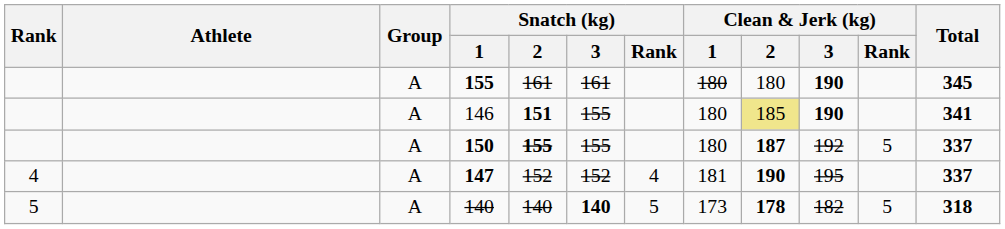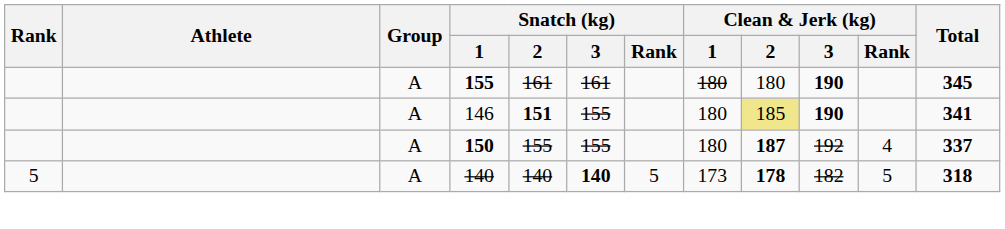 <table class = "wikitable" style="text-align:center;">
 <tr>
 <th rowspan=2 width=40>Rank</th>
 <th rowspan=2 width=250>Athlete</th>
 <th rowspan=2 width=50>Group</th>
 <th colspan=4>Snatch (kg)</th>
 <th colspan=4>Clean & Jerk (kg)</th>
 <th rowspan=2 width=60>Total</th>
 </tr>
 <tr>
 <th width=40>1</th>
 <th width=40>2</th>
 <th width=40>3</th>
 <th width=40>Rank</th>
 <th width=40>1</th>
 <th width=40>2</th>
 <th width=40>3</th>
 <th width=40>Rank</th>
 </tr>
 <tr>
 <td></td>
 <td align=left></td>
 <td>A</td>
 <td><strong>155</strong></td>
 <td><s>161</s></td>
 <td><s>161</s></td>
 <td></td>
 <td><s>180</s></td>
 <td>180</td>
 <td><strong>190</strong></td>
 <td></td>
 <td><strong>345</strong></td>
 </tr>
 <tr>
 <td></td>
 <td align=left></td>
 <td>A</td>
 <td>146</td>
 <td><strong>151</strong></td>
 <td><s>155</s></td>
 <td></td>
 <td>180</td>
 <td style="background: khaki;">185</td>
 <td><strong>190</strong></td>
 <td></td>
 <td><strong>341</strong></td>
 </tr>
 <tr>
 <td></td>
 <td align=left></td>
 <td>A</td>
 <td><strong>150</strong></td>
-<td><strong><s>155</s></strong></td>
+<td><s>155</s></td>
 <td><s>155</s></td>
 <td></td>
 <td>180</td>
 <td><strong>187</strong></td>
 <td><s>192</s></td>
-<td>5</td>
-<td><strong>337</strong></td>
-</tr>
-<tr>
 <td>4</td>
-<td align=left></td>
-<td>A</td>
-<td><strong>147</strong></td>
-<td><s>152</s></td>
-<td><s>152</s></td>
-<td>4</td>
-<td>181</td>
-<td><strong>190</strong></td>
-<td><s>195</s></td>
-<td></td>
 <td><strong>337</strong></td>
 </tr>
 <tr>
 <td>5</td>
 <td align=left></td>
 <td>A</td>
 <td><s>140</s></td>
 <td><s>140</s></td>
 <td><strong>140</strong></td>
 <td>5</td>
 <td>173</td>
 <td><strong>178</strong></td>
 <td><s>182</s></td>
 <td>5</td>
 <td><strong>318</strong></td>
 </tr>
 </table>
